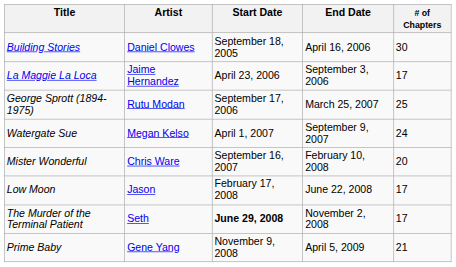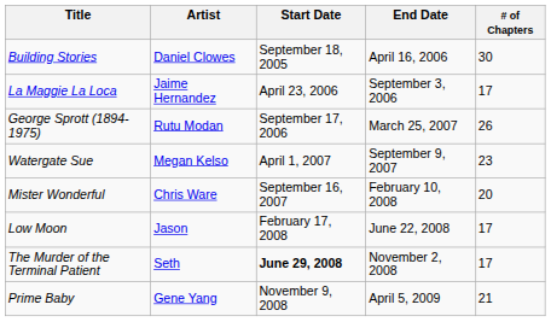 <table class="wikitable">
 <tr>
 <th align="center" valign="top" width="175">Title</th>
 <th align="left" valign="top" width="125">Artist</th>
 <th align="center" valign="top" width="130">Start Date</th>
 <th align="center" valign="top" width="130">End Date</th>
 <th align="left" valign="center" width="80"><small># of Chapters</small></th>
 </tr>
 <tr>
 <td><em><a href='#'>Building Stories</a></em></td>
 <td><a href='#'>Daniel Clowes</a></td>
 <td>September 18, 2005</td>
 <td>April 16, 2006</td>
 <td>30</td>
 </tr>
 <tr>
 <td><em><a href='#'>La Maggie La Loca</a></em></td>
 <td><a href='#'>Jaime Hernandez</a></td>
 <td>April 23, 2006</td>
 <td>September 3, 2006</td>
 <td>17</td>
 </tr>
 <tr>
 <td><em>George Sprott (1894-1975)</em></td>
 <td><a href='#'>Rutu Modan</a></td>
 <td>September 17, 2006</td>
 <td>March 25, 2007</td>
-<td>25</td>
+<td>26</td>
 </tr>
 <tr>
 <td><em>Watergate Sue</em></td>
 <td><a href='#'>Megan Kelso</a></td>
 <td>April 1, 2007</td>
 <td>September 9, 2007</td>
-<td>24</td>
+<td>23</td>
 </tr>
 <tr>
 <td><em>Mister Wonderful</em></td>
 <td><a href='#'>Chris Ware</a></td>
 <td>September 16, 2007</td>
 <td>February 10, 2008</td>
 <td>20</td>
 </tr>
 <tr>
 <td><em>Low Moon</em></td>
 <td><a href='#'>Jason</a></td>
 <td>February 17, 2008</td>
 <td>June 22, 2008</td>
 <td>17</td>
 </tr>
 <tr>
 <td><em>The Murder of the Terminal Patient</em></td>
 <td><a href='#'>Seth</a></td>
 <td><strong>June 29, 2008</strong></td>
 <td>November 2, 2008</td>
 <td>17</td>
 </tr>
 <tr>
 <td><em>Prime Baby</em></td>
 <td><a href='#'>Gene Yang</a></td>
 <td>November 9, 2008</td>
 <td>April 5, 2009</td>
 <td>21</td>
 </tr>
 </table>
